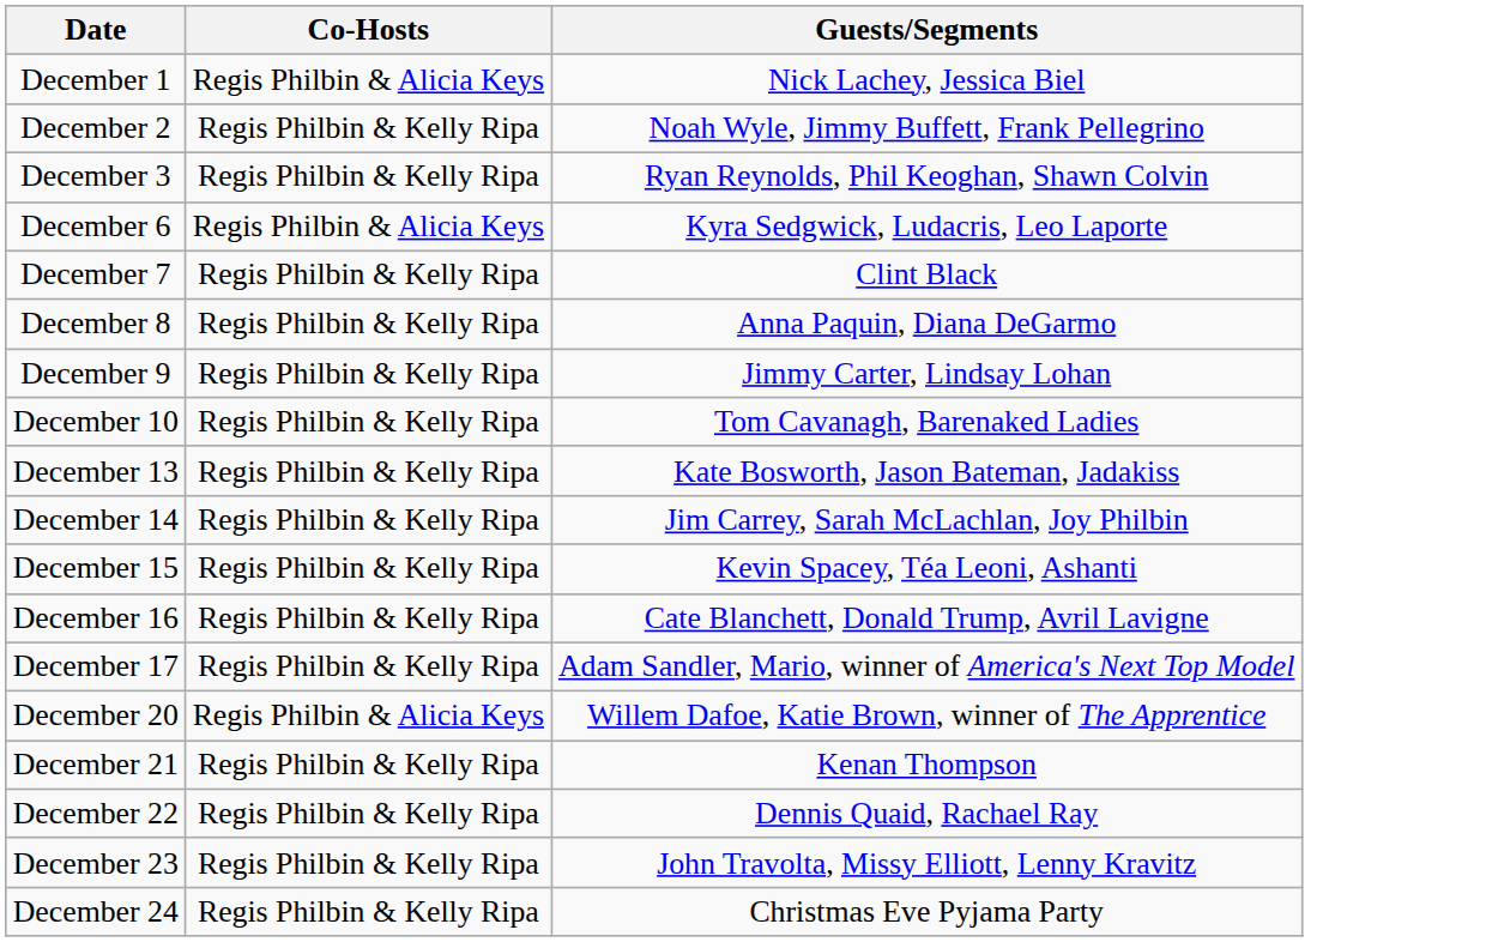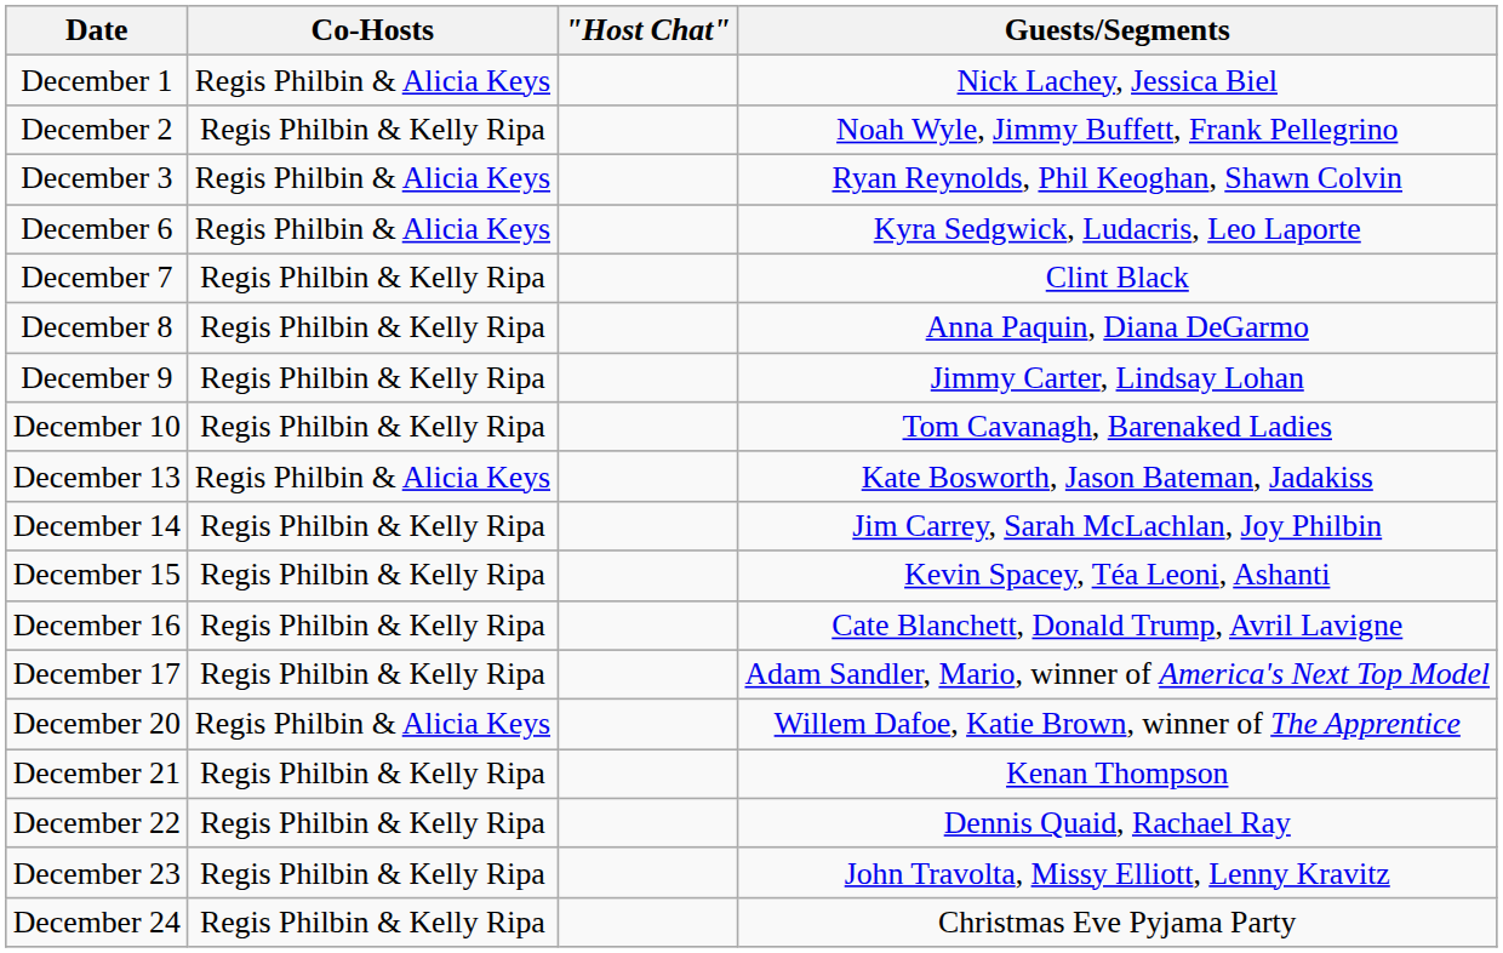 <table class="wikitable sortable" style="text-align:center;">
 <tr>
 <th>Date</th>
 <th>Co-Hosts</th>
+<th><em>"Host Chat"</em></th>
 <th>Guests/Segments</th>
 </tr>
 <tr>
 <td>December 1</td>
 <td>Regis Philbin & <a href='#'>Alicia Keys</a></td>
+<td></td>
 <td><a href='#'>Nick Lachey</a>, <a href='#'>Jessica Biel</a></td>
 </tr>
 <tr>
 <td>December 2</td>
 <td>Regis Philbin & Kelly Ripa</td>
+<td></td>
 <td><a href='#'>Noah Wyle</a>, <a href='#'>Jimmy Buffett</a>, <a href='#'>Frank Pellegrino</a></td>
 </tr>
 <tr>
 <td>December 3</td>
-<td>Regis Philbin & Kelly Ripa</td>
+<td>Regis Philbin & <a href='#'>Alicia Keys</a></td>
+<td></td>
 <td><a href='#'>Ryan Reynolds</a>, <a href='#'>Phil Keoghan</a>, <a href='#'>Shawn Colvin</a></td>
 </tr>
 <tr>
 <td>December 6</td>
 <td>Regis Philbin & <a href='#'>Alicia Keys</a></td>
+<td></td>
 <td><a href='#'>Kyra Sedgwick</a>, <a href='#'>Ludacris</a>, <a href='#'>Leo Laporte</a></td>
 </tr>
 <tr>
 <td>December 7</td>
 <td>Regis Philbin & Kelly Ripa</td>
+<td></td>
 <td><a href='#'>Clint Black</a></td>
 </tr>
 <tr>
 <td>December 8</td>
 <td>Regis Philbin & Kelly Ripa</td>
+<td></td>
 <td><a href='#'>Anna Paquin</a>, <a href='#'>Diana DeGarmo</a></td>
 </tr>
 <tr>
 <td>December 9</td>
 <td>Regis Philbin & Kelly Ripa</td>
+<td></td>
 <td><a href='#'>Jimmy Carter</a>, <a href='#'>Lindsay Lohan</a></td>
 </tr>
 <tr>
 <td>December 10</td>
 <td>Regis Philbin & Kelly Ripa</td>
+<td></td>
 <td><a href='#'>Tom Cavanagh</a>, <a href='#'>Barenaked Ladies</a></td>
 </tr>
 <tr>
 <td>December 13</td>
-<td>Regis Philbin & Kelly Ripa</td>
+<td>Regis Philbin & <a href='#'>Alicia Keys</a></td>
+<td></td>
 <td><a href='#'>Kate Bosworth</a>, <a href='#'>Jason Bateman</a>, <a href='#'>Jadakiss</a></td>
 </tr>
 <tr>
 <td>December 14</td>
 <td>Regis Philbin & Kelly Ripa</td>
+<td></td>
 <td><a href='#'>Jim Carrey</a>, <a href='#'>Sarah McLachlan</a>, <a href='#'>Joy Philbin</a></td>
 </tr>
 <tr>
 <td>December 15</td>
 <td>Regis Philbin & Kelly Ripa</td>
+<td></td>
 <td><a href='#'>Kevin Spacey</a>, <a href='#'>Téa Leoni</a>, <a href='#'>Ashanti</a></td>
 </tr>
 <tr>
 <td>December 16</td>
 <td>Regis Philbin & Kelly Ripa</td>
+<td></td>
 <td><a href='#'>Cate Blanchett</a>, <a href='#'>Donald Trump</a>, <a href='#'>Avril Lavigne</a></td>
 </tr>
 <tr>
 <td>December 17</td>
 <td>Regis Philbin & Kelly Ripa</td>
+<td></td>
 <td><a href='#'>Adam Sandler</a>, <a href='#'>Mario</a>, winner of <em><a href='#'>America's Next Top Model</a></em></td>
 </tr>
 <tr>
 <td>December 20</td>
 <td>Regis Philbin & <a href='#'>Alicia Keys</a></td>
+<td></td>
 <td><a href='#'>Willem Dafoe</a>, <a href='#'>Katie Brown</a>, winner of <em><a href='#'>The Apprentice</a></em></td>
 </tr>
 <tr>
 <td>December 21</td>
 <td>Regis Philbin & Kelly Ripa</td>
+<td></td>
 <td><a href='#'>Kenan Thompson</a></td>
 </tr>
 <tr>
 <td>December 22</td>
 <td>Regis Philbin & Kelly Ripa</td>
+<td></td>
 <td><a href='#'>Dennis Quaid</a>, <a href='#'>Rachael Ray</a></td>
 </tr>
 <tr>
 <td>December 23</td>
 <td>Regis Philbin & Kelly Ripa</td>
+<td></td>
 <td><a href='#'>John Travolta</a>, <a href='#'>Missy Elliott</a>, <a href='#'>Lenny Kravitz</a></td>
 </tr>
 <tr>
 <td>December 24</td>
 <td>Regis Philbin & Kelly Ripa</td>
+<td></td>
 <td>Christmas Eve Pyjama Party</td>
 </tr>
 </table>
